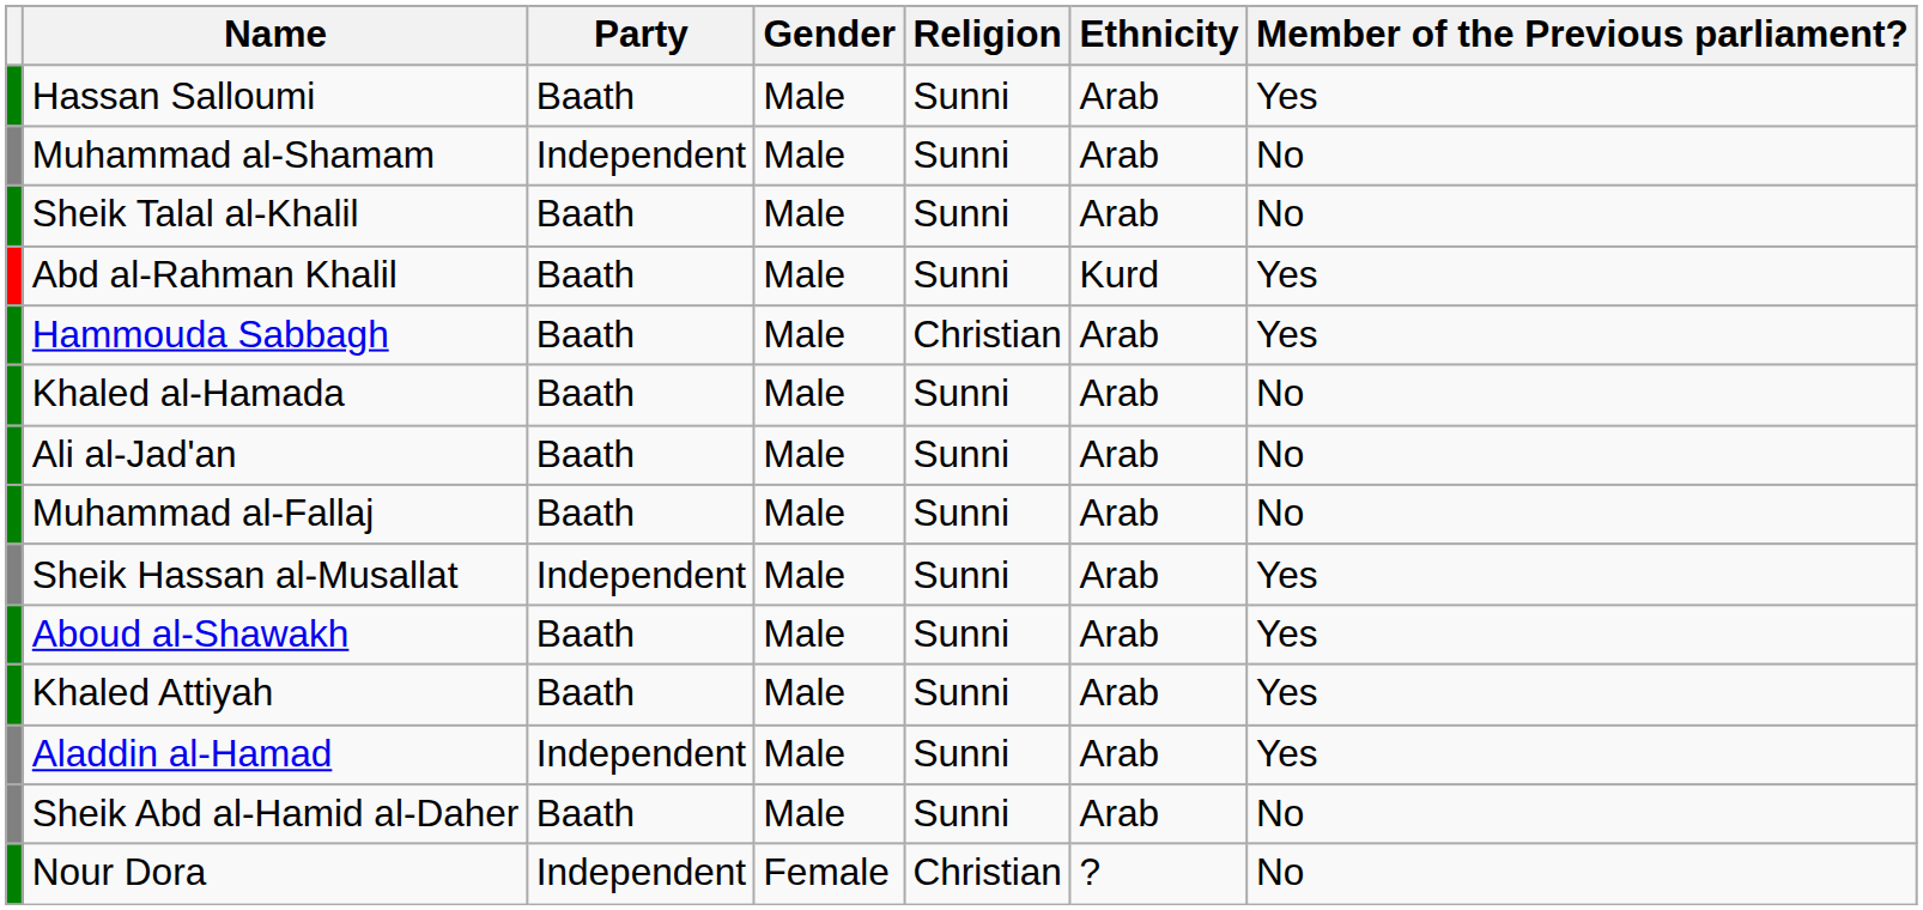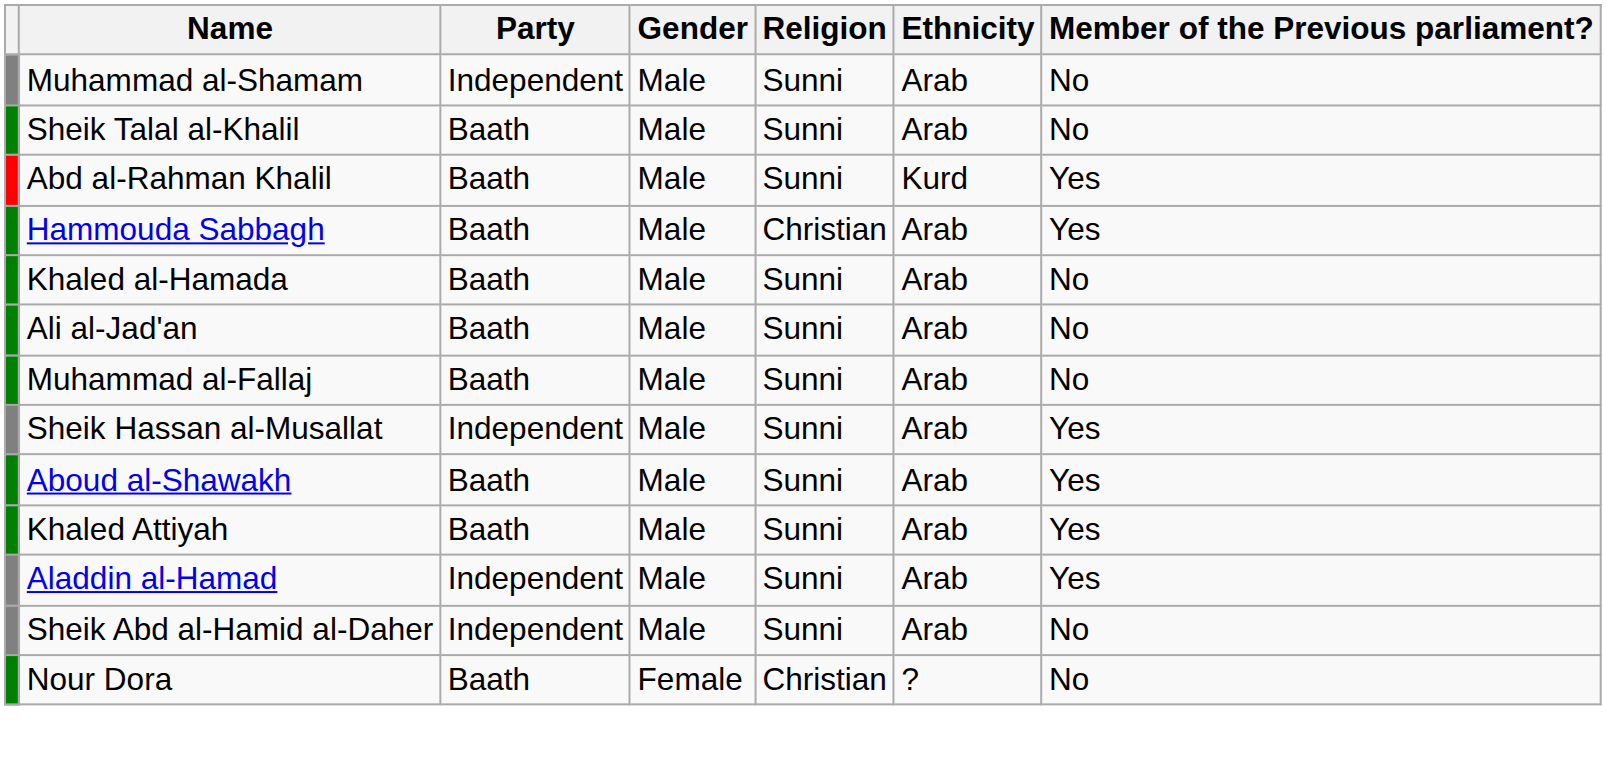 <table class="wikitable sortable">
 <tr>
 <th></th>
 <th>Name</th>
 <th>Party</th>
 <th>Gender</th>
 <th>Religion</th>
 <th>Ethnicity</th>
 <th>Member of the Previous parliament?</th>
-</tr>
-<tr>
-<td bgcolor="green"></td>
-<td>Hassan Salloumi</td>
-<td>Baath</td>
-<td>Male</td>
-<td>Sunni</td>
-<td>Arab</td>
-<td>Yes</td>
 </tr>
 <tr>
 <td bgcolor="grey"></td>
 <td>Muhammad al-Shamam</td>
 <td>Independent</td>
 <td>Male</td>
 <td>Sunni</td>
 <td>Arab</td>
 <td>No</td>
 </tr>
 <tr>
 <td bgcolor="green"></td>
 <td>Sheik Talal al-Khalil</td>
 <td>Baath</td>
 <td>Male</td>
 <td>Sunni</td>
 <td>Arab</td>
 <td>No</td>
 </tr>
 <tr>
 <td bgcolor="red"></td>
 <td>Abd al-Rahman Khalil</td>
 <td>Baath</td>
 <td>Male</td>
 <td>Sunni</td>
 <td>Kurd</td>
 <td>Yes</td>
 </tr>
 <tr>
 <td bgcolor="green"></td>
 <td><a href='#'>Hammouda Sabbagh</a></td>
 <td>Baath</td>
 <td>Male</td>
 <td>Christian</td>
 <td>Arab</td>
 <td>Yes</td>
 </tr>
 <tr>
 <td bgcolor="green"></td>
 <td>Khaled al-Hamada</td>
 <td>Baath</td>
 <td>Male</td>
 <td>Sunni</td>
 <td>Arab</td>
 <td>No</td>
 </tr>
 <tr>
 <td bgcolor="green"></td>
 <td>Ali al-Jad'an</td>
 <td>Baath</td>
 <td>Male</td>
 <td>Sunni</td>
 <td>Arab</td>
 <td>No</td>
 </tr>
 <tr>
 <td bgcolor="green"></td>
 <td>Muhammad al-Fallaj</td>
 <td>Baath</td>
 <td>Male</td>
 <td>Sunni</td>
 <td>Arab</td>
 <td>No</td>
 </tr>
 <tr>
 <td bgcolor="grey"></td>
 <td>Sheik Hassan al-Musallat</td>
 <td>Independent</td>
 <td>Male</td>
 <td>Sunni</td>
 <td>Arab</td>
 <td>Yes</td>
 </tr>
 <tr>
 <td bgcolor="green"></td>
 <td><a href='#'>Aboud al-Shawakh</a></td>
 <td>Baath</td>
 <td>Male</td>
 <td>Sunni</td>
 <td>Arab</td>
 <td>Yes</td>
 </tr>
 <tr>
 <td bgcolor="green"></td>
 <td>Khaled Attiyah</td>
 <td>Baath</td>
 <td>Male</td>
 <td>Sunni</td>
 <td>Arab</td>
 <td>Yes</td>
 </tr>
 <tr>
 <td bgcolor="grey"></td>
 <td><a href='#'>Aladdin al-Hamad</a></td>
 <td>Independent</td>
 <td>Male</td>
 <td>Sunni</td>
 <td>Arab</td>
 <td>Yes</td>
 </tr>
 <tr>
 <td bgcolor="grey"></td>
 <td>Sheik Abd al-Hamid al-Daher</td>
-<td>Baath</td>
+<td>Independent</td>
 <td>Male</td>
 <td>Sunni</td>
 <td>Arab</td>
 <td>No</td>
 </tr>
 <tr>
 <td bgcolor="green"></td>
 <td>Nour Dora</td>
-<td>Independent</td>
+<td>Baath</td>
 <td>Female</td>
 <td>Christian</td>
 <td>?</td>
 <td>No</td>
 </tr>
 </table>
